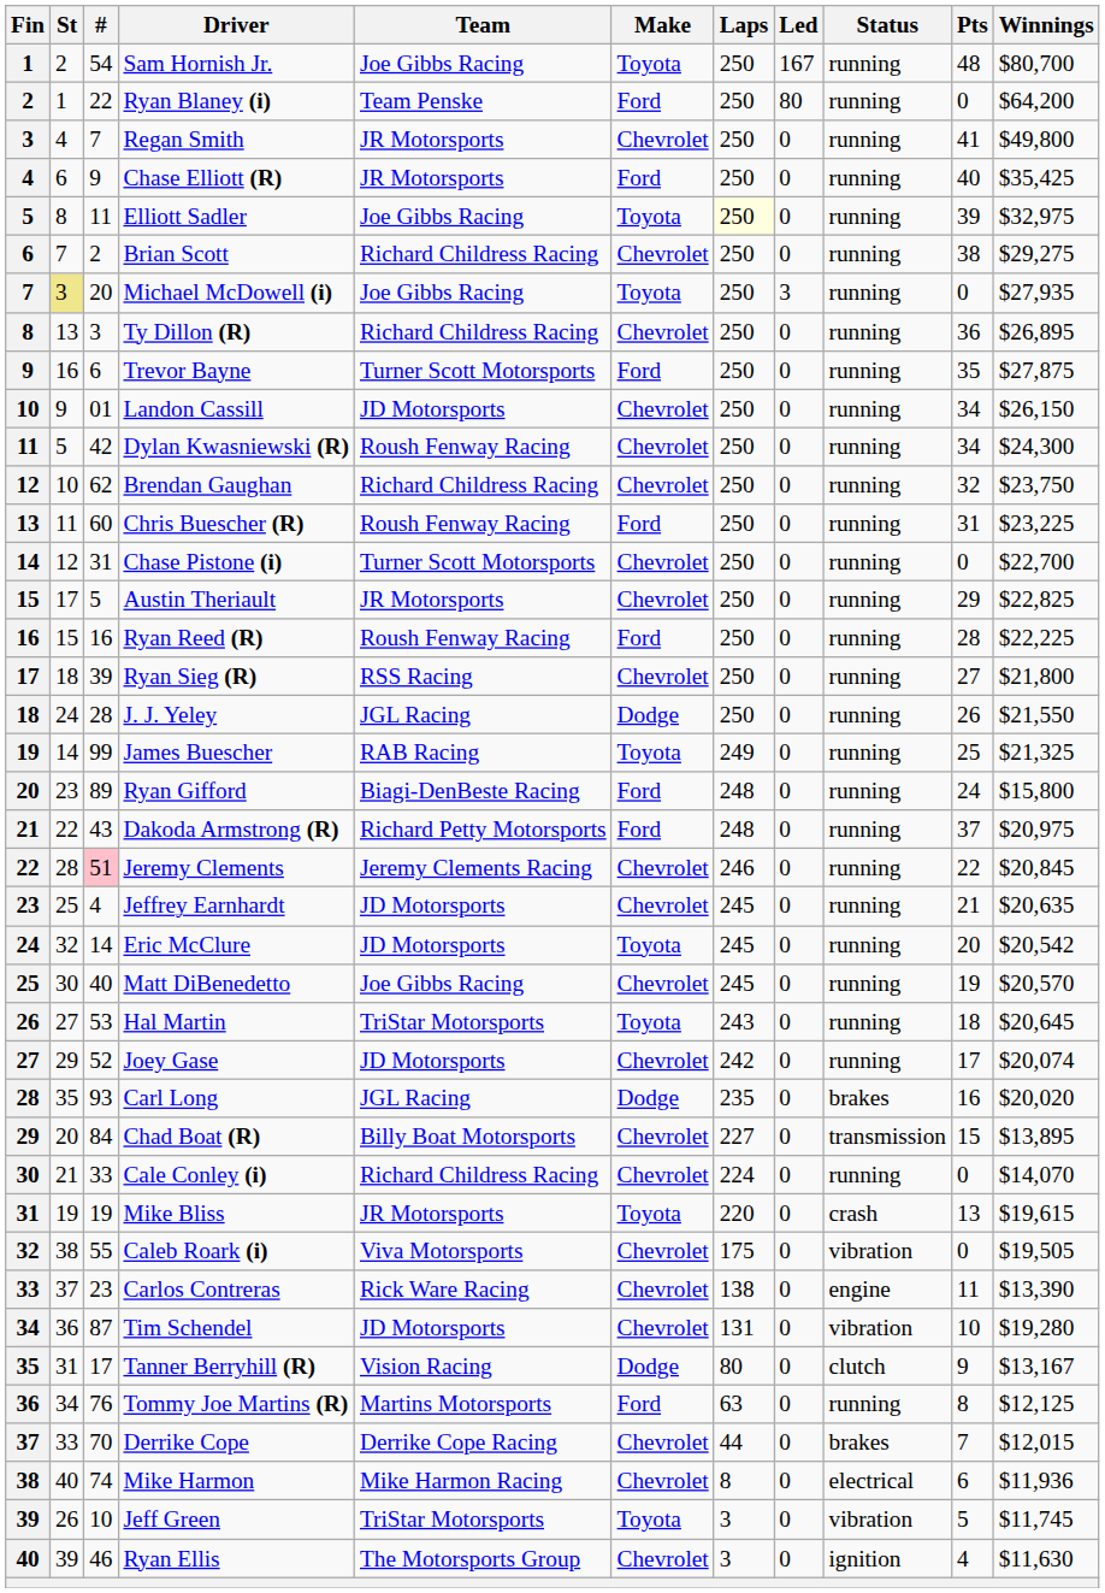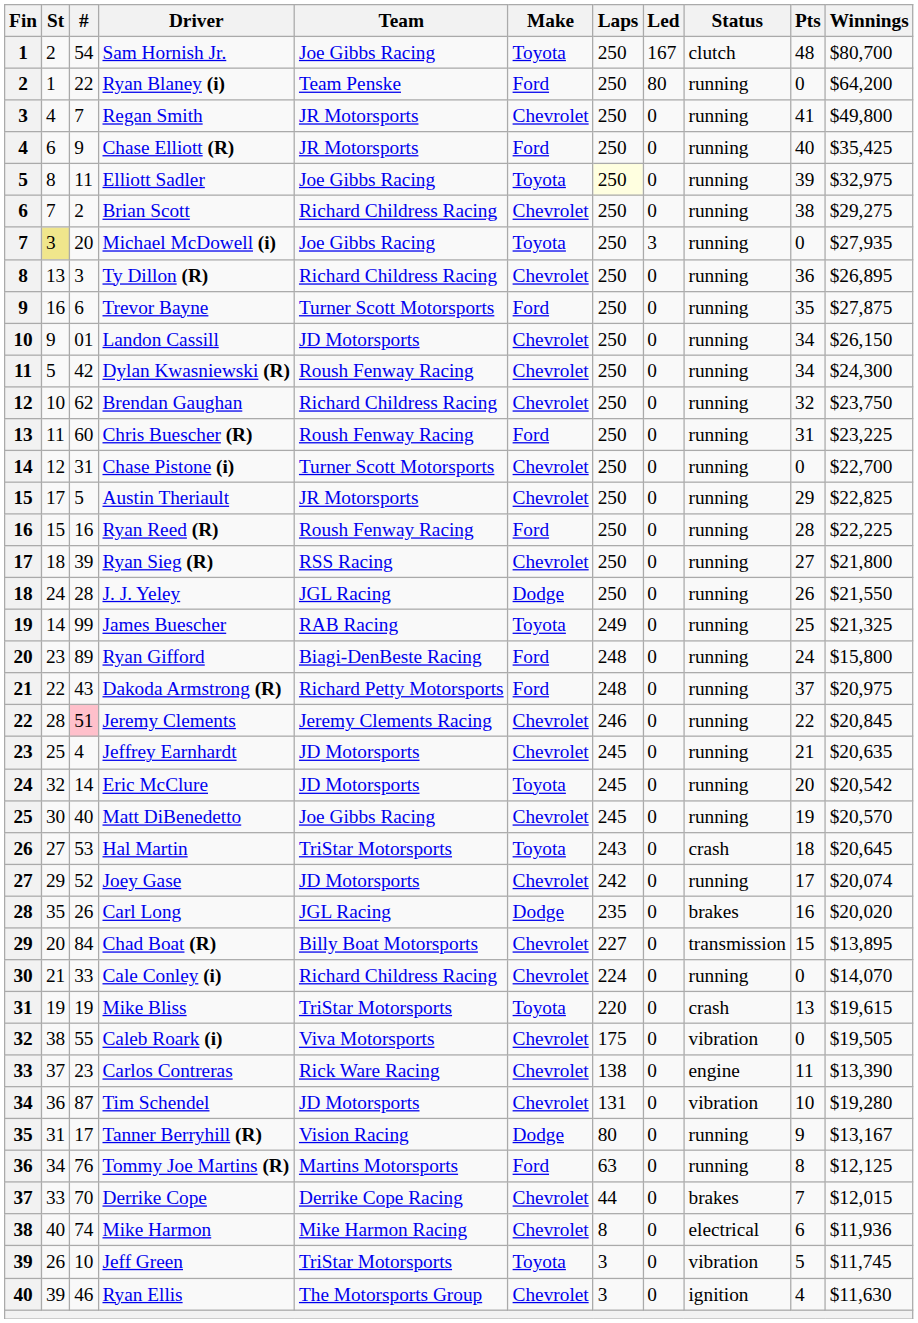 <table class="wikitable" style="font-size:95%">
 <tr>
 <th>Fin</th>
 <th>St</th>
 <th>#</th>
 <th>Driver</th>
 <th>Team</th>
 <th>Make</th>
 <th>Laps</th>
 <th>Led</th>
 <th>Status</th>
 <th>Pts</th>
 <th>Winnings</th>
 </tr>
 <tr>
 <th>1</th>
 <td>2</td>
 <td>54</td>
 <td><a href='#'>Sam Hornish Jr.</a></td>
 <td><a href='#'>Joe Gibbs Racing</a></td>
 <td><a href='#'>Toyota</a></td>
 <td>250</td>
 <td>167</td>
-<td>running</td>
+<td>clutch</td>
 <td>48</td>
 <td>$80,700</td>
 </tr>
 <tr>
 <th>2</th>
 <td>1</td>
 <td>22</td>
 <td><a href='#'>Ryan Blaney</a> <strong>(i)</strong></td>
 <td><a href='#'>Team Penske</a></td>
 <td><a href='#'>Ford</a></td>
 <td>250</td>
 <td>80</td>
 <td>running</td>
 <td>0</td>
 <td>$64,200</td>
 </tr>
 <tr>
 <th>3</th>
 <td>4</td>
 <td>7</td>
 <td><a href='#'>Regan Smith</a></td>
 <td><a href='#'>JR Motorsports</a></td>
 <td><a href='#'>Chevrolet</a></td>
 <td>250</td>
 <td>0</td>
 <td>running</td>
 <td>41</td>
 <td>$49,800</td>
 </tr>
 <tr>
 <th>4</th>
 <td>6</td>
 <td>9</td>
 <td><a href='#'>Chase Elliott</a> <strong>(R)</strong></td>
 <td><a href='#'>JR Motorsports</a></td>
 <td><a href='#'>Ford</a></td>
 <td>250</td>
 <td>0</td>
 <td>running</td>
 <td>40</td>
 <td>$35,425</td>
 </tr>
 <tr>
 <th>5</th>
 <td>8</td>
 <td>11</td>
 <td><a href='#'>Elliott Sadler</a></td>
 <td><a href='#'>Joe Gibbs Racing</a></td>
 <td><a href='#'>Toyota</a></td>
 <td style="background: lightyellow;">250</td>
 <td>0</td>
 <td>running</td>
 <td>39</td>
 <td>$32,975</td>
 </tr>
 <tr>
 <th>6</th>
 <td>7</td>
 <td>2</td>
 <td><a href='#'>Brian Scott</a></td>
 <td><a href='#'>Richard Childress Racing</a></td>
 <td><a href='#'>Chevrolet</a></td>
 <td>250</td>
 <td>0</td>
 <td>running</td>
 <td>38</td>
 <td>$29,275</td>
 </tr>
 <tr>
 <th>7</th>
 <td style="background: khaki;">3</td>
 <td>20</td>
 <td><a href='#'>Michael McDowell</a> <strong>(i)</strong></td>
 <td><a href='#'>Joe Gibbs Racing</a></td>
 <td><a href='#'>Toyota</a></td>
 <td>250</td>
 <td>3</td>
 <td>running</td>
 <td>0</td>
 <td>$27,935</td>
 </tr>
 <tr>
 <th>8</th>
 <td>13</td>
 <td>3</td>
 <td><a href='#'>Ty Dillon</a> <strong>(R)</strong></td>
 <td><a href='#'>Richard Childress Racing</a></td>
 <td><a href='#'>Chevrolet</a></td>
 <td>250</td>
 <td>0</td>
 <td>running</td>
 <td>36</td>
 <td>$26,895</td>
 </tr>
 <tr>
 <th>9</th>
 <td>16</td>
 <td>6</td>
 <td><a href='#'>Trevor Bayne</a></td>
 <td><a href='#'>Turner Scott Motorsports</a></td>
 <td><a href='#'>Ford</a></td>
 <td>250</td>
 <td>0</td>
 <td>running</td>
 <td>35</td>
 <td>$27,875</td>
 </tr>
 <tr>
 <th>10</th>
 <td>9</td>
 <td>01</td>
 <td><a href='#'>Landon Cassill</a></td>
 <td><a href='#'>JD Motorsports</a></td>
 <td><a href='#'>Chevrolet</a></td>
 <td>250</td>
 <td>0</td>
 <td>running</td>
 <td>34</td>
 <td>$26,150</td>
 </tr>
 <tr>
 <th>11</th>
 <td>5</td>
 <td>42</td>
 <td><a href='#'>Dylan Kwasniewski</a> <strong>(R)</strong></td>
 <td><a href='#'>Roush Fenway Racing</a></td>
 <td><a href='#'>Chevrolet</a></td>
 <td>250</td>
 <td>0</td>
 <td>running</td>
 <td>34</td>
 <td>$24,300</td>
 </tr>
 <tr>
 <th>12</th>
 <td>10</td>
 <td>62</td>
 <td><a href='#'>Brendan Gaughan</a></td>
 <td><a href='#'>Richard Childress Racing</a></td>
 <td><a href='#'>Chevrolet</a></td>
 <td>250</td>
 <td>0</td>
 <td>running</td>
 <td>32</td>
 <td>$23,750</td>
 </tr>
 <tr>
 <th>13</th>
 <td>11</td>
 <td>60</td>
 <td><a href='#'>Chris Buescher</a> <strong>(R)</strong></td>
 <td><a href='#'>Roush Fenway Racing</a></td>
 <td><a href='#'>Ford</a></td>
 <td>250</td>
 <td>0</td>
 <td>running</td>
 <td>31</td>
 <td>$23,225</td>
 </tr>
 <tr>
 <th>14</th>
 <td>12</td>
 <td>31</td>
 <td><a href='#'>Chase Pistone</a> <strong>(i)</strong></td>
 <td><a href='#'>Turner Scott Motorsports</a></td>
 <td><a href='#'>Chevrolet</a></td>
 <td>250</td>
 <td>0</td>
 <td>running</td>
 <td>0</td>
 <td>$22,700</td>
 </tr>
 <tr>
 <th>15</th>
 <td>17</td>
 <td>5</td>
 <td><a href='#'>Austin Theriault</a></td>
 <td><a href='#'>JR Motorsports</a></td>
 <td><a href='#'>Chevrolet</a></td>
 <td>250</td>
 <td>0</td>
 <td>running</td>
 <td>29</td>
 <td>$22,825</td>
 </tr>
 <tr>
 <th>16</th>
 <td>15</td>
 <td>16</td>
 <td><a href='#'>Ryan Reed</a> <strong>(R)</strong></td>
 <td><a href='#'>Roush Fenway Racing</a></td>
 <td><a href='#'>Ford</a></td>
 <td>250</td>
 <td>0</td>
 <td>running</td>
 <td>28</td>
 <td>$22,225</td>
 </tr>
 <tr>
 <th>17</th>
 <td>18</td>
 <td>39</td>
 <td><a href='#'>Ryan Sieg</a> <strong>(R)</strong></td>
 <td><a href='#'>RSS Racing</a></td>
 <td><a href='#'>Chevrolet</a></td>
 <td>250</td>
 <td>0</td>
 <td>running</td>
 <td>27</td>
 <td>$21,800</td>
 </tr>
 <tr>
 <th>18</th>
 <td>24</td>
 <td>28</td>
 <td><a href='#'>J. J. Yeley</a></td>
 <td><a href='#'>JGL Racing</a></td>
 <td><a href='#'>Dodge</a></td>
 <td>250</td>
 <td>0</td>
 <td>running</td>
 <td>26</td>
 <td>$21,550</td>
 </tr>
 <tr>
 <th>19</th>
 <td>14</td>
 <td>99</td>
 <td><a href='#'>James Buescher</a></td>
 <td><a href='#'>RAB Racing</a></td>
 <td><a href='#'>Toyota</a></td>
 <td>249</td>
 <td>0</td>
 <td>running</td>
 <td>25</td>
 <td>$21,325</td>
 </tr>
 <tr>
 <th>20</th>
 <td>23</td>
 <td>89</td>
 <td><a href='#'>Ryan Gifford</a></td>
 <td><a href='#'>Biagi-DenBeste Racing</a></td>
 <td><a href='#'>Ford</a></td>
 <td>248</td>
 <td>0</td>
 <td>running</td>
 <td>24</td>
 <td>$15,800</td>
 </tr>
 <tr>
 <th>21</th>
 <td>22</td>
 <td>43</td>
 <td><a href='#'>Dakoda Armstrong</a> <strong>(R)</strong></td>
 <td><a href='#'>Richard Petty Motorsports</a></td>
 <td><a href='#'>Ford</a></td>
 <td>248</td>
 <td>0</td>
 <td>running</td>
 <td>37</td>
 <td>$20,975</td>
 </tr>
 <tr>
 <th>22</th>
 <td>28</td>
 <td style="background: pink;">51</td>
 <td><a href='#'>Jeremy Clements</a></td>
 <td><a href='#'>Jeremy Clements Racing</a></td>
 <td><a href='#'>Chevrolet</a></td>
 <td>246</td>
 <td>0</td>
 <td>running</td>
 <td>22</td>
 <td>$20,845</td>
 </tr>
 <tr>
 <th>23</th>
 <td>25</td>
 <td>4</td>
 <td><a href='#'>Jeffrey Earnhardt</a></td>
 <td><a href='#'>JD Motorsports</a></td>
 <td><a href='#'>Chevrolet</a></td>
 <td>245</td>
 <td>0</td>
 <td>running</td>
 <td>21</td>
 <td>$20,635</td>
 </tr>
 <tr>
 <th>24</th>
 <td>32</td>
 <td>14</td>
 <td><a href='#'>Eric McClure</a></td>
 <td><a href='#'>JD Motorsports</a></td>
 <td><a href='#'>Toyota</a></td>
 <td>245</td>
 <td>0</td>
 <td>running</td>
 <td>20</td>
 <td>$20,542</td>
 </tr>
 <tr>
 <th>25</th>
 <td>30</td>
 <td>40</td>
 <td><a href='#'>Matt DiBenedetto</a></td>
 <td><a href='#'>Joe Gibbs Racing</a></td>
 <td><a href='#'>Chevrolet</a></td>
 <td>245</td>
 <td>0</td>
 <td>running</td>
 <td>19</td>
 <td>$20,570</td>
 </tr>
 <tr>
 <th>26</th>
 <td>27</td>
 <td>53</td>
 <td><a href='#'>Hal Martin</a></td>
 <td><a href='#'>TriStar Motorsports</a></td>
 <td><a href='#'>Toyota</a></td>
 <td>243</td>
 <td>0</td>
-<td>running</td>
+<td>crash</td>
 <td>18</td>
 <td>$20,645</td>
 </tr>
 <tr>
 <th>27</th>
 <td>29</td>
 <td>52</td>
 <td><a href='#'>Joey Gase</a></td>
 <td><a href='#'>JD Motorsports</a></td>
 <td><a href='#'>Chevrolet</a></td>
 <td>242</td>
 <td>0</td>
 <td>running</td>
 <td>17</td>
 <td>$20,074</td>
 </tr>
 <tr>
 <th>28</th>
 <td>35</td>
-<td>93</td>
+<td>26</td>
 <td><a href='#'>Carl Long</a></td>
 <td><a href='#'>JGL Racing</a></td>
 <td><a href='#'>Dodge</a></td>
 <td>235</td>
 <td>0</td>
 <td>brakes</td>
 <td>16</td>
 <td>$20,020</td>
 </tr>
 <tr>
 <th>29</th>
 <td>20</td>
 <td>84</td>
 <td><a href='#'>Chad Boat</a> <strong>(R)</strong></td>
 <td><a href='#'>Billy Boat Motorsports</a></td>
 <td><a href='#'>Chevrolet</a></td>
 <td>227</td>
 <td>0</td>
 <td>transmission</td>
 <td>15</td>
 <td>$13,895</td>
 </tr>
 <tr>
 <th>30</th>
 <td>21</td>
 <td>33</td>
 <td><a href='#'>Cale Conley</a> <strong>(i)</strong></td>
 <td><a href='#'>Richard Childress Racing</a></td>
 <td><a href='#'>Chevrolet</a></td>
 <td>224</td>
 <td>0</td>
 <td>running</td>
 <td>0</td>
 <td>$14,070</td>
 </tr>
 <tr>
 <th>31</th>
 <td>19</td>
 <td>19</td>
 <td><a href='#'>Mike Bliss</a></td>
-<td><a href='#'>JR Motorsports</a></td>
+<td><a href='#'>TriStar Motorsports</a></td>
 <td><a href='#'>Toyota</a></td>
 <td>220</td>
 <td>0</td>
 <td>crash</td>
 <td>13</td>
 <td>$19,615</td>
 </tr>
 <tr>
 <th>32</th>
 <td>38</td>
 <td>55</td>
 <td><a href='#'>Caleb Roark</a> <strong>(i)</strong></td>
 <td><a href='#'>Viva Motorsports</a></td>
 <td><a href='#'>Chevrolet</a></td>
 <td>175</td>
 <td>0</td>
 <td>vibration</td>
 <td>0</td>
 <td>$19,505</td>
 </tr>
 <tr>
 <th>33</th>
 <td>37</td>
 <td>23</td>
 <td><a href='#'>Carlos Contreras</a></td>
 <td><a href='#'>Rick Ware Racing</a></td>
 <td><a href='#'>Chevrolet</a></td>
 <td>138</td>
 <td>0</td>
 <td>engine</td>
 <td>11</td>
 <td>$13,390</td>
 </tr>
 <tr>
 <th>34</th>
 <td>36</td>
 <td>87</td>
 <td><a href='#'>Tim Schendel</a></td>
 <td><a href='#'>JD Motorsports</a></td>
 <td><a href='#'>Chevrolet</a></td>
 <td>131</td>
 <td>0</td>
 <td>vibration</td>
 <td>10</td>
 <td>$19,280</td>
 </tr>
 <tr>
 <th>35</th>
 <td>31</td>
 <td>17</td>
 <td><a href='#'>Tanner Berryhill</a> <strong>(R)</strong></td>
 <td><a href='#'>Vision Racing</a></td>
 <td><a href='#'>Dodge</a></td>
 <td>80</td>
 <td>0</td>
-<td>clutch</td>
+<td>running</td>
 <td>9</td>
 <td>$13,167</td>
 </tr>
 <tr>
 <th>36</th>
 <td>34</td>
 <td>76</td>
 <td><a href='#'>Tommy Joe Martins</a> <strong>(R)</strong></td>
 <td><a href='#'>Martins Motorsports</a></td>
 <td><a href='#'>Ford</a></td>
 <td>63</td>
 <td>0</td>
 <td>running</td>
 <td>8</td>
 <td>$12,125</td>
 </tr>
 <tr>
 <th>37</th>
 <td>33</td>
 <td>70</td>
 <td><a href='#'>Derrike Cope</a></td>
 <td><a href='#'>Derrike Cope Racing</a></td>
 <td><a href='#'>Chevrolet</a></td>
 <td>44</td>
 <td>0</td>
 <td>brakes</td>
 <td>7</td>
 <td>$12,015</td>
 </tr>
 <tr>
 <th>38</th>
 <td>40</td>
 <td>74</td>
 <td><a href='#'>Mike Harmon</a></td>
 <td><a href='#'>Mike Harmon Racing</a></td>
 <td><a href='#'>Chevrolet</a></td>
 <td>8</td>
 <td>0</td>
 <td>electrical</td>
 <td>6</td>
 <td>$11,936</td>
 </tr>
 <tr>
 <th>39</th>
 <td>26</td>
 <td>10</td>
 <td><a href='#'>Jeff Green</a></td>
 <td><a href='#'>TriStar Motorsports</a></td>
 <td><a href='#'>Toyota</a></td>
 <td>3</td>
 <td>0</td>
 <td>vibration</td>
 <td>5</td>
 <td>$11,745</td>
 </tr>
 <tr>
 <th>40</th>
 <td>39</td>
 <td>46</td>
 <td><a href='#'>Ryan Ellis</a></td>
 <td><a href='#'>The Motorsports Group</a></td>
 <td><a href='#'>Chevrolet</a></td>
 <td>3</td>
 <td>0</td>
 <td>ignition</td>
 <td>4</td>
 <td>$11,630</td>
 </tr>
 <tr>
 <th colspan="11"></th>
 </tr>
 </table>
